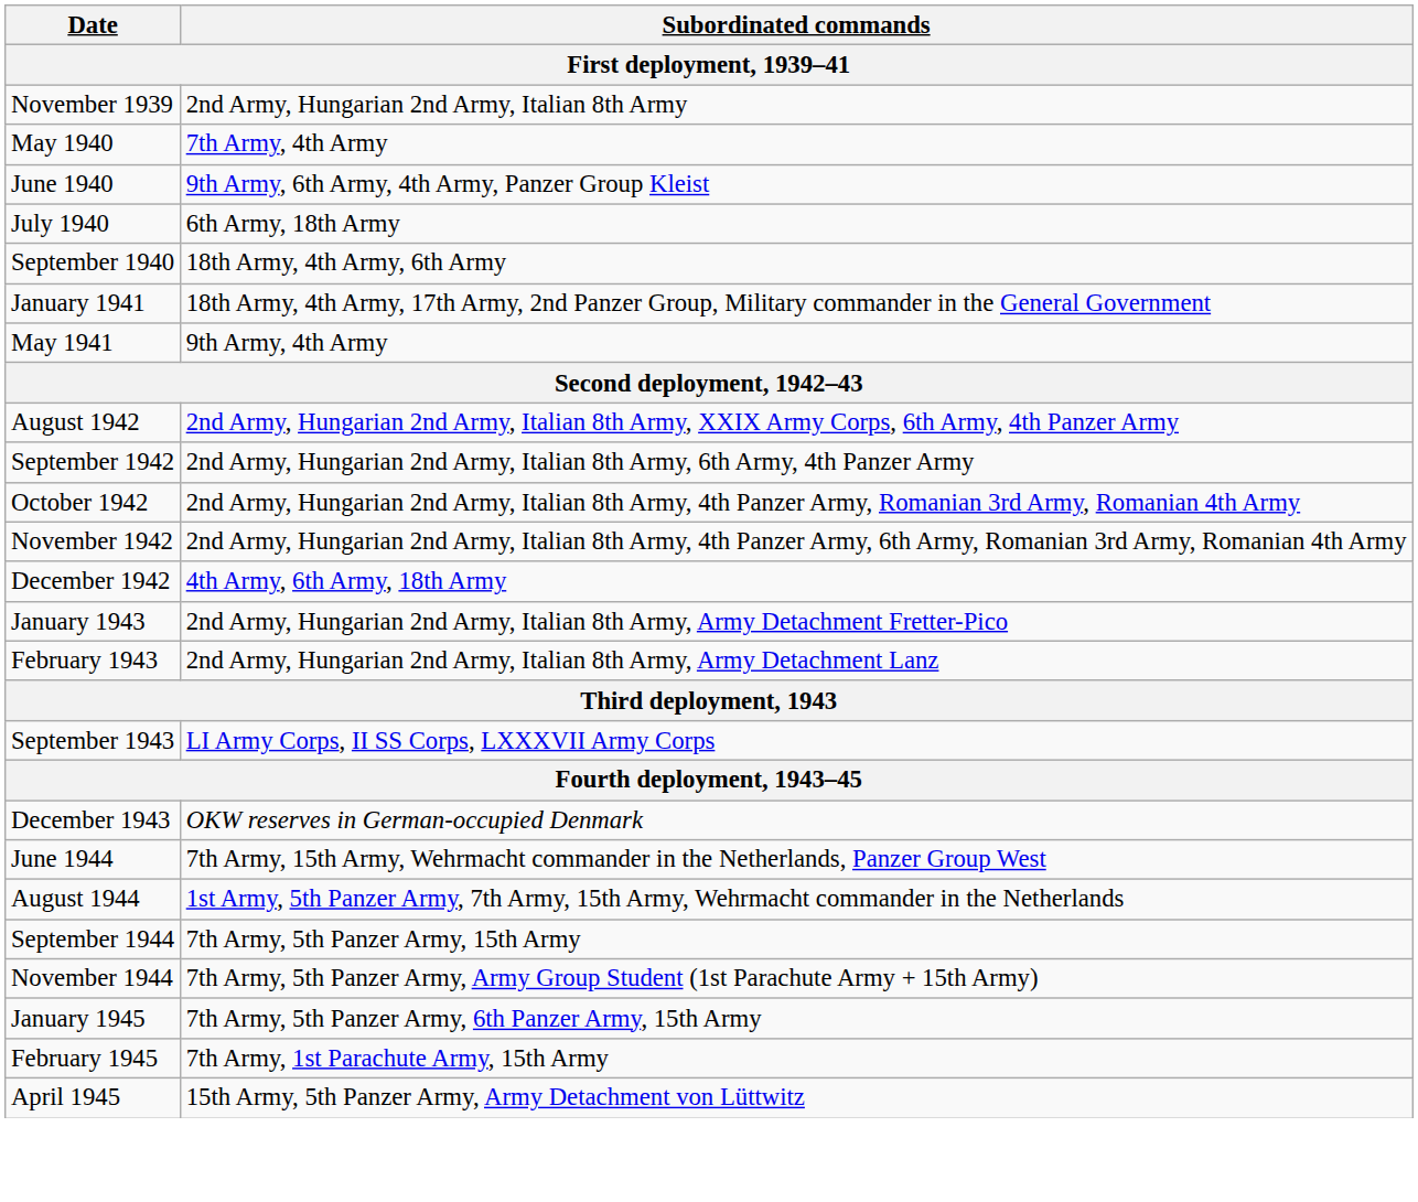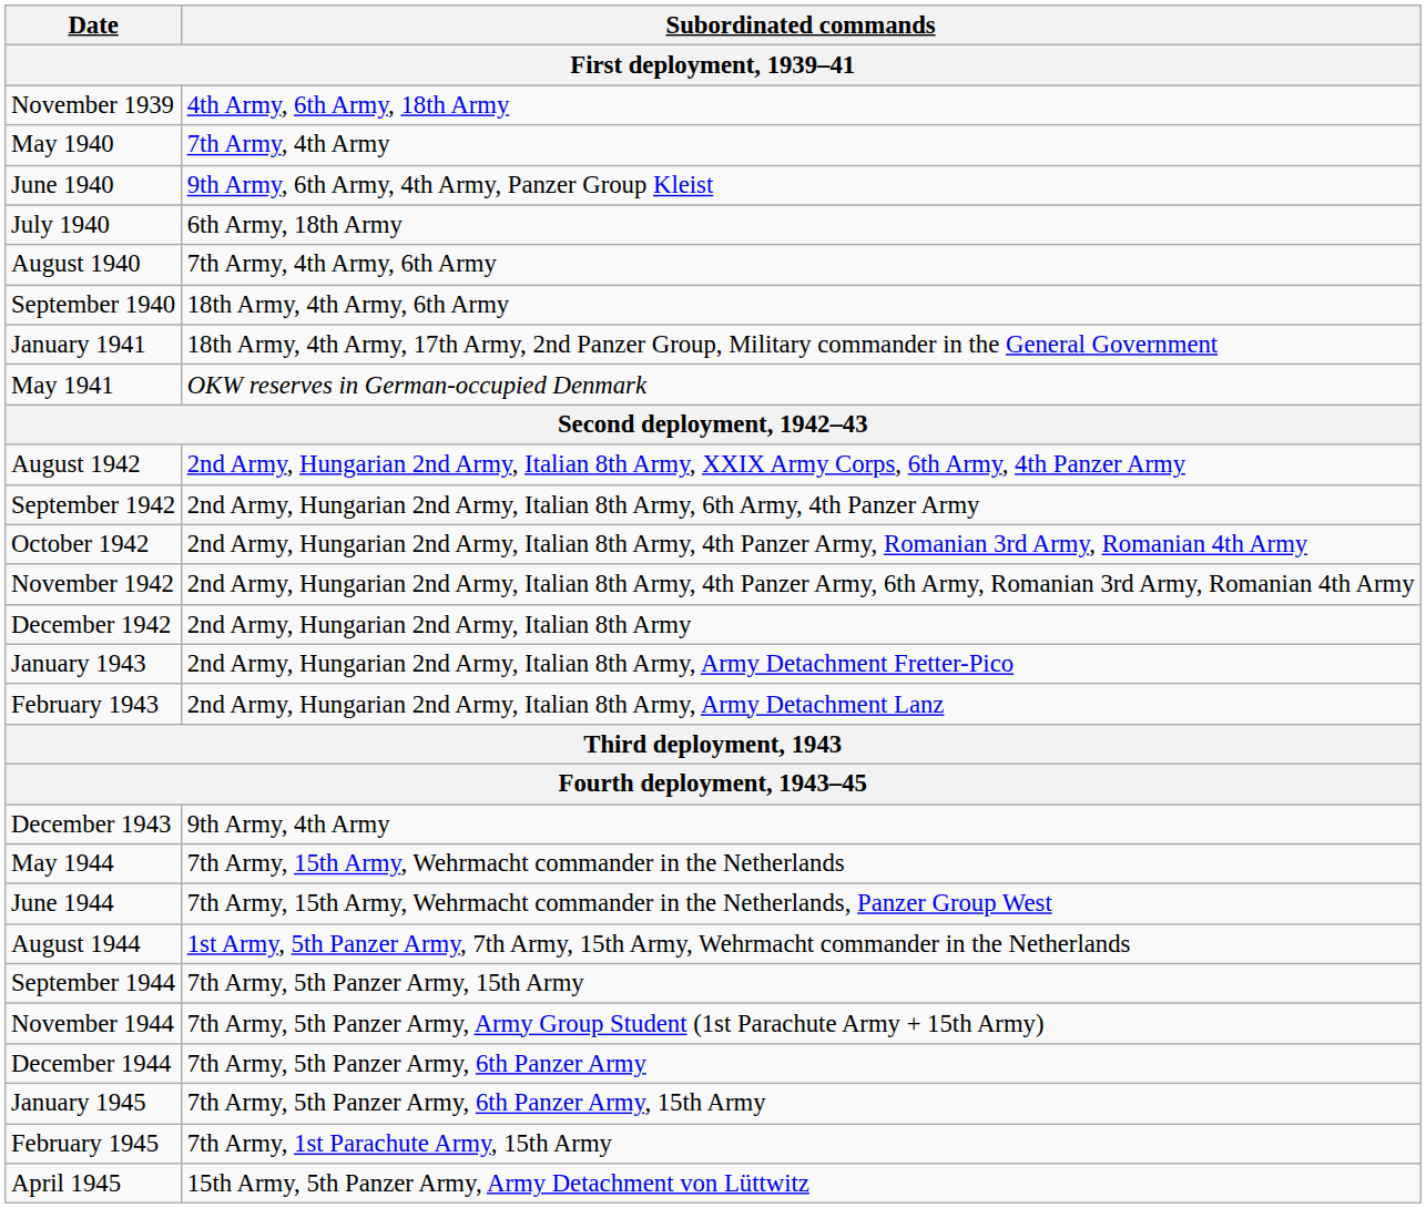 <table class="wikitable">
 <tr>
 <th><u>Date</u></th>
 <th><u>Subordinated commands</u></th>
 </tr>
 <tr>
 <th colspan="2">First deployment, 1939–41</th>
 </tr>
 <tr>
 <td>November 1939</td>
-<td>2nd Army, Hungarian 2nd Army, Italian 8th Army</td>
+<td><a href='#'>4th Army</a>, <a href='#'>6th Army</a>, <a href='#'>18th Army</a></td>
 </tr>
 <tr>
 <td>May 1940</td>
 <td><a href='#'>7th Army</a>, 4th Army</td>
 </tr>
 <tr>
 <td>June 1940</td>
 <td><a href='#'>9th Army</a>, 6th Army, 4th Army, Panzer Group <a href='#'>Kleist</a></td>
 </tr>
 <tr>
 <td>July 1940</td>
 <td>6th Army, 18th Army</td>
 </tr>
 <tr>
+<td>August 1940</td>
+<td>7th Army, 4th Army, 6th Army</td>
+</tr>
+<tr>
 <td>September 1940</td>
 <td>18th Army, 4th Army, 6th Army</td>
 </tr>
 <tr>
 <td>January 1941</td>
 <td>18th Army, 4th Army, 17th Army, 2nd Panzer Group, Military commander in the <a href='#'>General Government</a></td>
 </tr>
 <tr>
 <td>May 1941</td>
-<td>9th Army, 4th Army</td>
+<td><em>OKW reserves in German-occupied Denmark</em></td>
 </tr>
 <tr>
 <th colspan="2">Second deployment, 1942–43</th>
 </tr>
 <tr>
 <td>August 1942</td>
 <td><a href='#'>2nd Army</a>, <a href='#'>Hungarian 2nd Army</a>, <a href='#'>Italian 8th Army</a>, <a href='#'>XXIX Army Corps</a>, <a href='#'>6th Army</a>, <a href='#'>4th Panzer Army</a></td>
 </tr>
 <tr>
 <td>September 1942</td>
 <td>2nd Army, Hungarian 2nd Army, Italian 8th Army, 6th Army, 4th Panzer Army</td>
 </tr>
 <tr>
 <td>October 1942</td>
 <td>2nd Army, Hungarian 2nd Army, Italian 8th Army, 4th Panzer Army, <a href='#'>Romanian 3rd Army</a>, <a href='#'>Romanian 4th Army</a></td>
 </tr>
 <tr>
 <td>November 1942</td>
 <td>2nd Army, Hungarian 2nd Army, Italian 8th Army, 4th Panzer Army, 6th Army, Romanian 3rd Army, Romanian 4th Army</td>
 </tr>
 <tr>
 <td>December 1942</td>
-<td><a href='#'>4th Army</a>, <a href='#'>6th Army</a>, <a href='#'>18th Army</a></td>
+<td>2nd Army, Hungarian 2nd Army, Italian 8th Army</td>
 </tr>
 <tr>
 <td>January 1943</td>
 <td>2nd Army, Hungarian 2nd Army, Italian 8th Army, <a href='#'>Army Detachment Fretter-Pico</a></td>
 </tr>
 <tr>
 <td>February 1943</td>
 <td>2nd Army, Hungarian 2nd Army, Italian 8th Army, <a href='#'>Army Detachment Lanz</a></td>
 </tr>
 <tr>
 <th colspan="2">Third deployment, 1943</th>
 </tr>
 <tr>
-<td>September 1943</td>
-<td><a href='#'>LI Army Corps</a>, <a href='#'>II SS Corps</a>, <a href='#'>LXXXVII Army Corps</a></td>
-</tr>
-<tr>
 <th colspan="2">Fourth deployment, 1943–45</th>
 </tr>
 <tr>
 <td>December 1943</td>
-<td><em>OKW reserves in German-occupied Denmark</em></td>
+<td>9th Army, 4th Army</td>
+</tr>
+<tr>
+<td>May 1944</td>
+<td>7th Army, <a href='#'>15th Army</a>, Wehrmacht commander in the Netherlands</td>
 </tr>
 <tr>
 <td>June 1944</td>
 <td>7th Army, 15th Army, Wehrmacht commander in the Netherlands, <a href='#'>Panzer Group West</a></td>
 </tr>
 <tr>
 <td>August 1944</td>
 <td><a href='#'>1st Army</a>, <a href='#'>5th Panzer Army</a>, 7th Army, 15th Army, Wehrmacht commander in the Netherlands</td>
 </tr>
 <tr>
 <td>September 1944</td>
 <td>7th Army, 5th Panzer Army, 15th Army</td>
 </tr>
 <tr>
 <td>November 1944</td>
 <td>7th Army, 5th Panzer Army, <a href='#'>Army Group Student</a> (1st Parachute Army + 15th Army)</td>
 </tr>
 <tr>
+<td>December 1944</td>
+<td>7th Army, 5th Panzer Army, <a href='#'>6th Panzer Army</a></td>
+</tr>
+<tr>
 <td>January 1945</td>
 <td>7th Army, 5th Panzer Army, <a href='#'>6th Panzer Army</a>, 15th Army</td>
 </tr>
 <tr>
 <td>February 1945</td>
 <td>7th Army, <a href='#'>1st Parachute Army</a>, 15th Army</td>
 </tr>
 <tr>
 <td>April 1945</td>
 <td>15th Army, 5th Panzer Army, <a href='#'>Army Detachment von Lüttwitz</a></td>
 </tr>
 </table>
